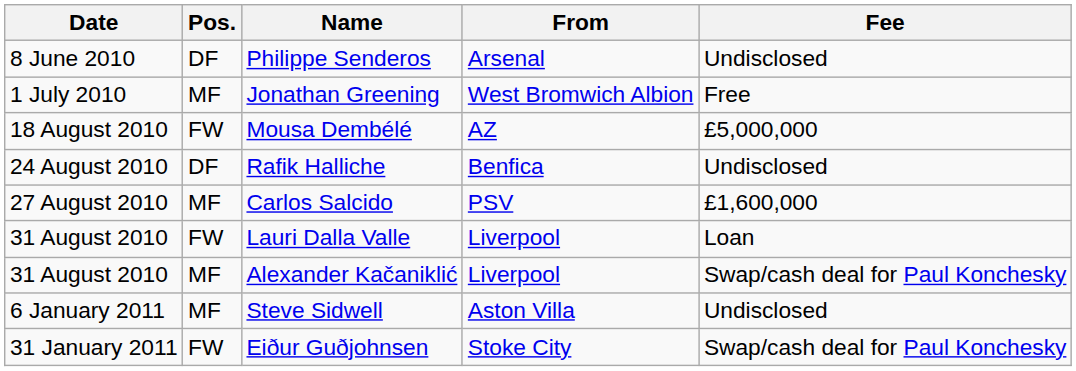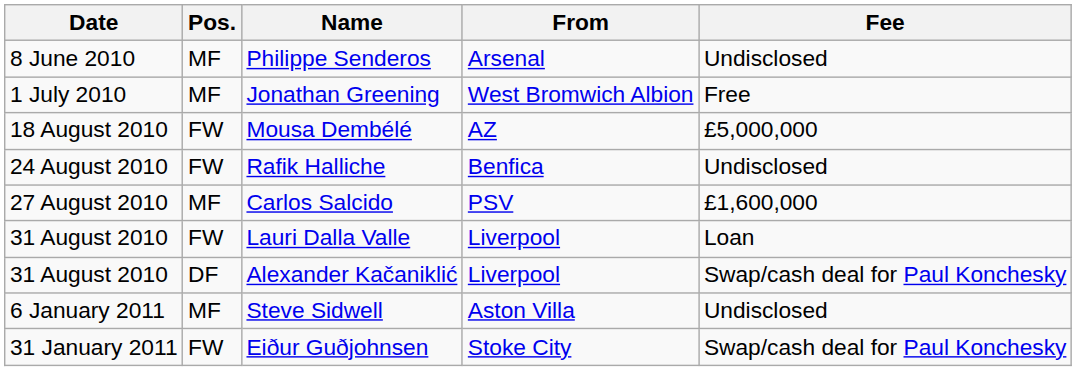 <table class="wikitable">
 <tr>
 <th>Date</th>
 <th>Pos.</th>
 <th>Name</th>
 <th>From</th>
 <th>Fee</th>
 </tr>
 <tr>
 <td>8 June 2010</td>
-<td>DF</td>
+<td>MF</td>
 <td> <a href='#'>Philippe Senderos</a></td>
 <td> <a href='#'>Arsenal</a></td>
 <td>Undisclosed</td>
 </tr>
 <tr>
 <td>1 July 2010</td>
 <td>MF</td>
 <td> <a href='#'>Jonathan Greening</a></td>
 <td> <a href='#'>West Bromwich Albion</a></td>
 <td>Free</td>
 </tr>
 <tr>
 <td>18 August 2010</td>
 <td>FW</td>
 <td> <a href='#'>Mousa Dembélé</a></td>
 <td> <a href='#'>AZ</a></td>
 <td>£5,000,000</td>
 </tr>
 <tr>
 <td>24 August 2010</td>
-<td>DF</td>
+<td>FW</td>
 <td> <a href='#'>Rafik Halliche</a></td>
 <td> <a href='#'>Benfica</a></td>
 <td>Undisclosed</td>
 </tr>
 <tr>
 <td>27 August 2010</td>
 <td>MF</td>
 <td> <a href='#'>Carlos Salcido</a></td>
 <td> <a href='#'>PSV</a></td>
 <td>£1,600,000</td>
 </tr>
 <tr>
 <td>31 August 2010</td>
 <td>FW</td>
 <td> <a href='#'>Lauri Dalla Valle</a></td>
 <td> <a href='#'>Liverpool</a></td>
 <td>Loan</td>
 </tr>
 <tr>
 <td>31 August 2010</td>
-<td>MF</td>
+<td>DF</td>
 <td> <a href='#'>Alexander Kačaniklić</a></td>
 <td> <a href='#'>Liverpool</a></td>
 <td>Swap/cash deal for <a href='#'>Paul Konchesky</a></td>
 </tr>
 <tr>
 <td>6 January 2011</td>
 <td>MF</td>
 <td> <a href='#'>Steve Sidwell</a></td>
 <td> <a href='#'>Aston Villa</a></td>
 <td>Undisclosed</td>
 </tr>
 <tr>
 <td>31 January 2011</td>
 <td>FW</td>
 <td> <a href='#'>Eiður Guðjohnsen</a></td>
 <td> <a href='#'>Stoke City</a></td>
 <td>Swap/cash deal for <a href='#'>Paul Konchesky</a></td>
 </tr>
 </table>
